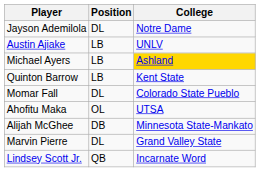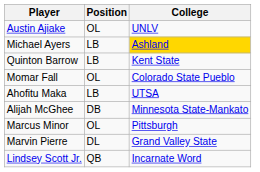 <table class="wikitable">
 <tr>
 <th>Player</th>
 <th>Position</th>
 <th>College</th>
 </tr>
 <tr>
-<td>Jayson Ademilola</td>
-<td>DL</td>
-<td><a href='#'>Notre Dame</a></td>
-</tr>
-<tr>
 <td><a href='#'>Austin Ajiake</a></td>
-<td>LB</td>
+<td>OL</td>
 <td><a href='#'>UNLV</a></td>
 </tr>
 <tr>
 <td>Michael Ayers</td>
 <td>LB</td>
 <td style="background: gold;"><a href='#'>Ashland</a></td>
 </tr>
 <tr>
 <td>Quinton Barrow</td>
 <td>LB</td>
 <td><a href='#'>Kent State</a></td>
 </tr>
 <tr>
 <td>Momar Fall</td>
-<td>DL</td>
+<td>OL</td>
 <td><a href='#'>Colorado State Pueblo</a></td>
 </tr>
 <tr>
 <td>Ahofitu Maka</td>
-<td>OL</td>
+<td>LB</td>
 <td><a href='#'>UTSA</a></td>
 </tr>
 <tr>
 <td>Alijah McGhee</td>
 <td>DB</td>
 <td><a href='#'>Minnesota State-Mankato</a></td>
+</tr>
+<tr>
+<td>Marcus Minor</td>
+<td>OL</td>
+<td><a href='#'>Pittsburgh</a></td>
 </tr>
 <tr>
 <td>Marvin Pierre</td>
 <td>DL</td>
 <td><a href='#'>Grand Valley State</a></td>
 </tr>
 <tr>
 <td><a href='#'>Lindsey Scott Jr.</a></td>
 <td>QB</td>
 <td><a href='#'>Incarnate Word</a></td>
 </tr>
 </table>
